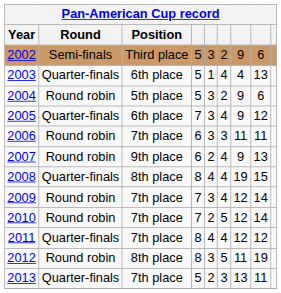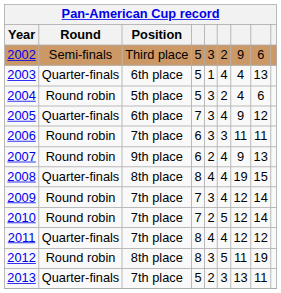 <table class="wikitable" style="text-align: center;">
 <tr>
 <th colspan=9><a href='#'>Pan-American Cup record</a></th>
 </tr>
 <tr>
 <th>Year</th>
 <th>Round</th>
 <th>Position</th>
 <th></th>
 <th></th>
 <th></th>
 <th></th>
 <th></th>
 <th></th>
 </tr>
 <tr bgcolor=cc9966>
 <td> <a href='#'>2002</a></td>
 <td>Semi-finals</td>
 <td>Third place</td>
 <td>5</td>
 <td>3</td>
 <td>2</td>
 <td>9</td>
 <td>6</td>
 <td></td>
 </tr>
 <tr>
 <td> <a href='#'>2003</a></td>
 <td>Quarter-finals</td>
 <td>6th place</td>
 <td>5</td>
 <td>1</td>
 <td>4</td>
 <td>4</td>
 <td>13</td>
 <td></td>
 </tr>
 <tr>
 <td> <a href='#'>2004</a></td>
 <td>Round robin</td>
 <td>5th place</td>
 <td>5</td>
 <td>3</td>
 <td>2</td>
-<td>9</td>
+<td>4</td>
 <td>6</td>
 <td></td>
 </tr>
 <tr>
 <td> <a href='#'>2005</a></td>
 <td>Quarter-finals</td>
 <td>6th place</td>
 <td>7</td>
 <td>3</td>
 <td>4</td>
 <td>9</td>
 <td>12</td>
 <td></td>
 </tr>
 <tr>
 <td> <a href='#'>2006</a></td>
 <td>Round robin</td>
 <td>7th place</td>
 <td>6</td>
 <td>3</td>
 <td>3</td>
 <td>11</td>
 <td>11</td>
 <td></td>
 </tr>
 <tr>
 <td> <a href='#'>2007</a></td>
 <td>Round robin</td>
 <td>9th place</td>
 <td>6</td>
 <td>2</td>
 <td>4</td>
 <td>9</td>
 <td>13</td>
 <td></td>
 </tr>
 <tr>
 <td> <a href='#'>2008</a></td>
 <td>Quarter-finals</td>
 <td>8th place</td>
 <td>8</td>
 <td>4</td>
 <td>4</td>
 <td>19</td>
 <td>15</td>
 <td></td>
 </tr>
 <tr>
 <td> <a href='#'>2009</a></td>
 <td>Round robin</td>
 <td>7th place</td>
 <td>7</td>
 <td>3</td>
 <td>4</td>
 <td>12</td>
 <td>14</td>
 <td></td>
 </tr>
 <tr>
 <td> <a href='#'>2010</a></td>
 <td>Round robin</td>
 <td>7th place</td>
 <td>7</td>
 <td>2</td>
 <td>5</td>
 <td>12</td>
 <td>14</td>
 <td></td>
 </tr>
 <tr>
 <td> <a href='#'>2011</a></td>
 <td>Quarter-finals</td>
 <td>7th place</td>
 <td>8</td>
 <td>4</td>
 <td>4</td>
 <td>12</td>
 <td>12</td>
 <td></td>
 </tr>
 <tr>
 <td> <a href='#'>2012</a></td>
 <td>Round robin</td>
 <td>8th place</td>
 <td>8</td>
 <td>3</td>
 <td>5</td>
 <td>11</td>
 <td>19</td>
 <td></td>
 </tr>
 <tr>
 <td> <a href='#'>2013</a></td>
 <td>Quarter-finals</td>
 <td>7th place</td>
 <td>5</td>
 <td>2</td>
 <td>3</td>
 <td>13</td>
 <td>11</td>
 <td></td>
 </tr>
 <tr>
 </tr>
 </table>
